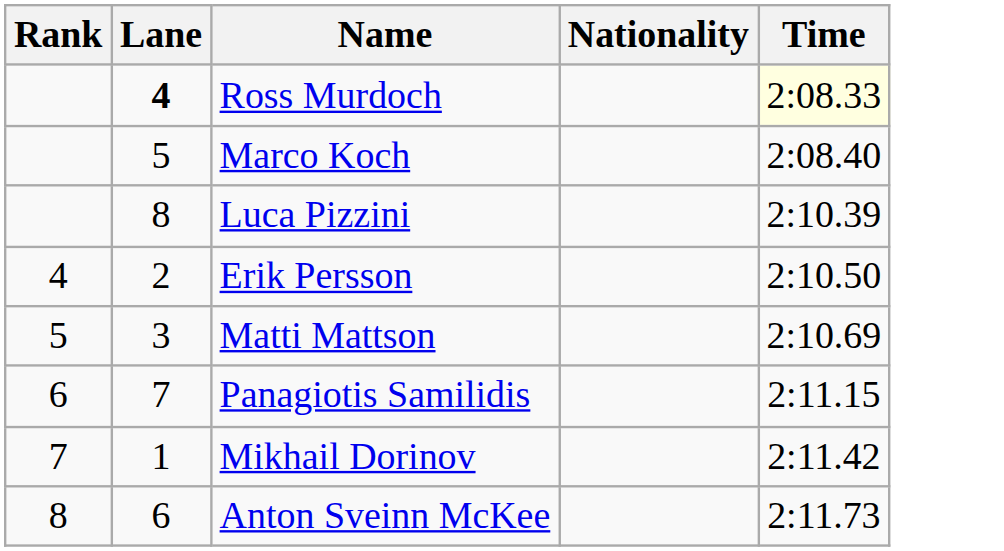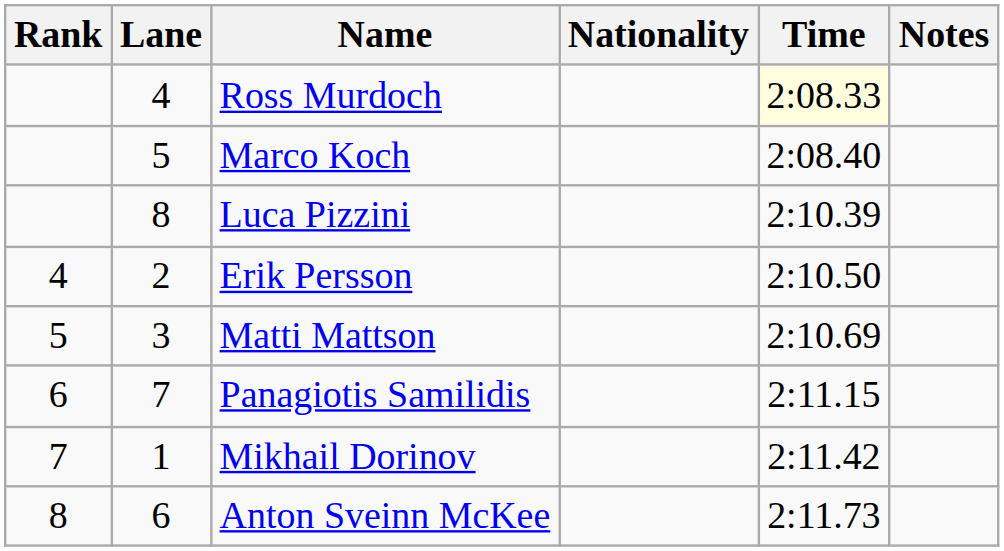 <table class="wikitable sortable" style="text-align:center">
 <tr>
 <th>Rank</th>
 <th>Lane</th>
 <th>Name</th>
 <th>Nationality</th>
 <th>Time</th>
+<th>Notes</th>
 </tr>
 <tr>
 <td></td>
-<td><strong>4</strong></td>
+<td>4</td>
 <td align=left><a href='#'>Ross Murdoch</a></td>
 <td align=left></td>
 <td style="background: lightyellow;">2:08.33</td>
+<td></td>
 </tr>
 <tr>
 <td></td>
 <td>5</td>
 <td align=left><a href='#'>Marco Koch</a></td>
 <td align=left></td>
 <td>2:08.40</td>
+<td></td>
 </tr>
 <tr>
 <td></td>
 <td>8</td>
 <td align=left><a href='#'>Luca Pizzini</a></td>
 <td align=left></td>
 <td>2:10.39</td>
+<td></td>
 </tr>
 <tr>
 <td>4</td>
 <td>2</td>
 <td align=left><a href='#'>Erik Persson</a></td>
 <td align=left></td>
 <td>2:10.50</td>
+<td></td>
 </tr>
 <tr>
 <td>5</td>
 <td>3</td>
 <td align=left><a href='#'>Matti Mattson</a></td>
 <td align=left></td>
 <td>2:10.69</td>
+<td></td>
 </tr>
 <tr>
 <td>6</td>
 <td>7</td>
 <td align=left><a href='#'>Panagiotis Samilidis</a></td>
 <td align=left></td>
 <td>2:11.15</td>
+<td></td>
 </tr>
 <tr>
 <td>7</td>
 <td>1</td>
 <td align=left><a href='#'>Mikhail Dorinov</a></td>
 <td align=left></td>
 <td>2:11.42</td>
+<td></td>
 </tr>
 <tr>
 <td>8</td>
 <td>6</td>
 <td align=left><a href='#'>Anton Sveinn McKee</a></td>
 <td align=left></td>
 <td>2:11.73</td>
+<td></td>
 </tr>
 </table>
